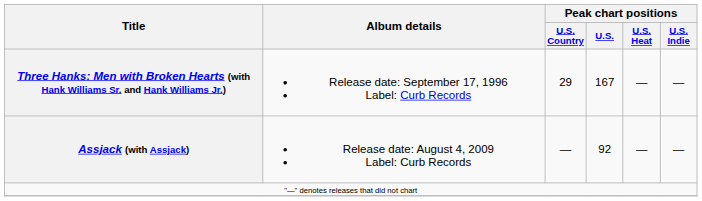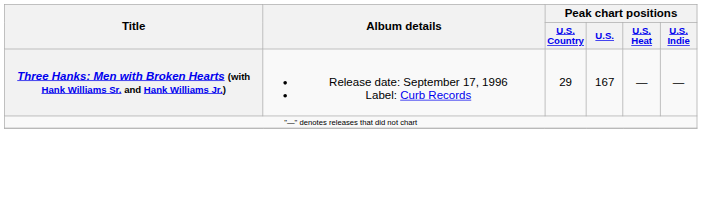 <table class="wikitable plainrowheaders" style="text-align:center;">
 <tr>
 <th rowspan="2" style="width:22em;">Title</th>
 <th rowspan="2" style="width:24em;">Album details</th>
 <th colspan="4">Peak chart positions</th>
 </tr>
 <tr style="font-size:smaller;">
 <th width="45"><a href='#'>U.S. Country</a></th>
 <th width="45"><a href='#'>U.S.</a></th>
 <th width="45"><a href='#'>U.S. Heat</a></th>
 <th width="45"><a href='#'>U.S. Indie</a></th>
 </tr>
 <tr>
 <th scope="row"><em><a href='#'>Three Hanks: Men with Broken Hearts</a></em> <small>(with <a href='#'>Hank Williams Sr.</a> and <a href='#'>Hank Williams Jr.</a>)</small></th>
 <td><br><ul><li>Release date: September 17, 1996</li><li>Label: <a href='#'>Curb Records</a></li></ul></td>
 <td>29</td>
 <td>167</td>
 <td>—</td>
 <td>—</td>
 </tr>
 <tr>
-<th scope="row"><em><a href='#'>Assjack</a></em> <small>(with <a href='#'>Assjack</a>)</small></th>
-<td><br><ul><li>Release date: August 4, 2009</li><li>Label: Curb Records</li></ul></td>
-<td>—</td>
-<td>92</td>
-<td>—</td>
-<td>—</td>
-</tr>
-<tr>
 <td colspan="6" style="font-size:8pt">"—" denotes releases that did not chart</td>
 </tr>
 <tr>
 </tr>
 </table>
